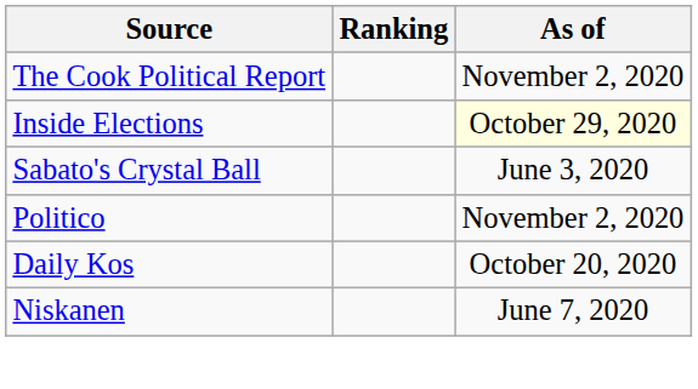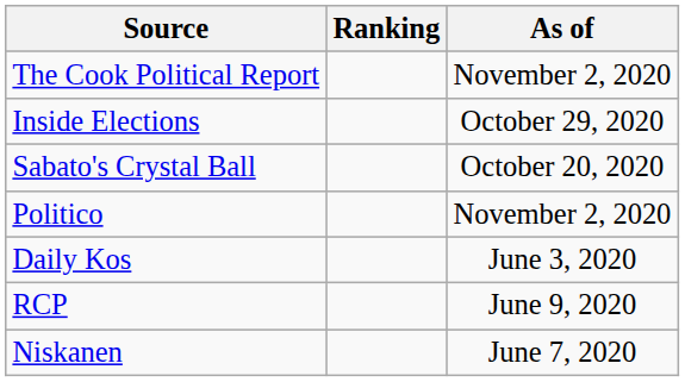 <table class="wikitable" style="text-align:center">
 <tr>
 <th>Source</th>
 <th>Ranking</th>
 <th>As of</th>
 </tr>
 <tr>
 <td align=left><a href='#'>The Cook Political Report</a></td>
 <td></td>
 <td>November 2, 2020</td>
 </tr>
 <tr>
 <td align=left><a href='#'>Inside Elections</a></td>
 <td></td>
-<td style="background: lightyellow;">October 29, 2020</td>
+<td>October 29, 2020</td>
 </tr>
 <tr>
 <td align=left><a href='#'>Sabato's Crystal Ball</a></td>
 <td></td>
-<td>June 3, 2020</td>
+<td>October 20, 2020</td>
 </tr>
 <tr>
 <td align="left"><a href='#'>Politico</a></td>
 <td></td>
 <td>November 2, 2020</td>
 </tr>
 <tr>
 <td align="left"><a href='#'>Daily Kos</a></td>
 <td></td>
-<td>October 20, 2020</td>
+<td>June 3, 2020</td>
+</tr>
+<tr>
+<td align="left"><a href='#'>RCP</a></td>
+<td></td>
+<td>June 9, 2020</td>
 </tr>
 <tr>
 <td align="left"><a href='#'>Niskanen</a></td>
 <td></td>
 <td>June 7, 2020</td>
 </tr>
 </table>
